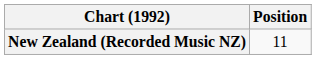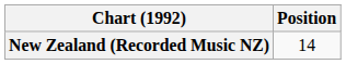 <table class="wikitable plainrowheaders" style="text-align:center">
 <tr>
 <th scope="col">Chart (1992)</th>
 <th scope="col">Position</th>
 </tr>
 <tr>
 <th scope="row">New Zealand (Recorded Music NZ)</th>
-<td>11</td>
+<td>14</td>
 </tr>
 </table>
